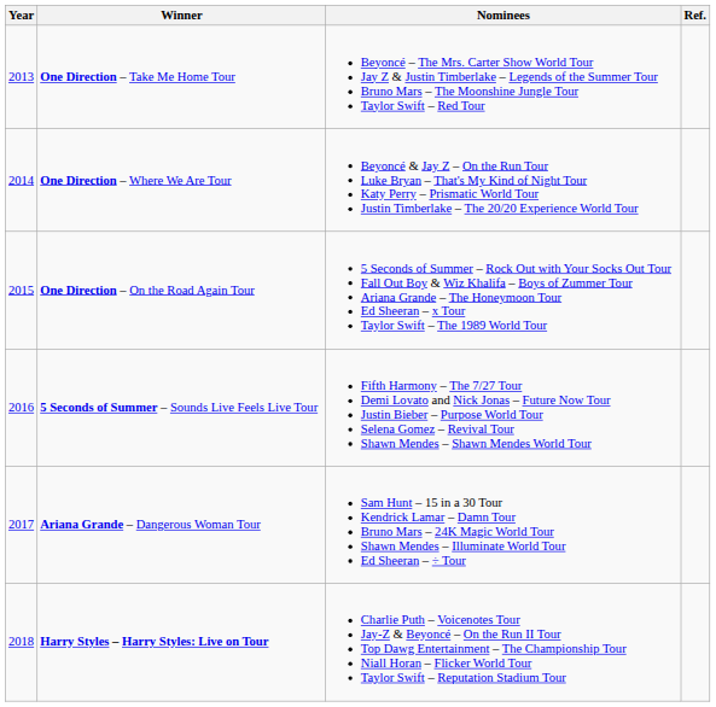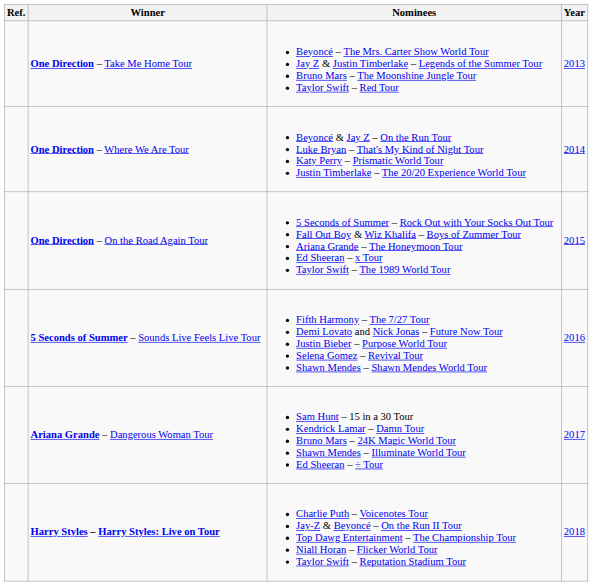 <table class="wikitable" width=70%>
 <tr>
-<th>Year</th>
+<th>Ref.</th>
 <th>Winner</th>
 <th>Nominees</th>
-<th>Ref.</th>
+<th>Year</th>
 </tr>
 <tr>
-<td align="center"><a href='#'>2013</a></td>
+<td align="center"></td>
 <td><strong><a href='#'>One Direction</a></strong> – <a href='#'>Take Me Home Tour</a></td>
 <td><br><ul><li><a href='#'>Beyoncé</a> – <a href='#'>The Mrs. Carter Show World Tour</a></li><li><a href='#'>Jay Z</a> & <a href='#'>Justin Timberlake</a> – <a href='#'>Legends of the Summer Tour</a></li><li><a href='#'>Bruno Mars</a> – <a href='#'>The Moonshine Jungle Tour</a></li><li><a href='#'>Taylor Swift</a> – <a href='#'>Red Tour</a></li></ul></td>
-<td align="center"></td>
+<td align="center"><a href='#'>2013</a></td>
 </tr>
 <tr>
-<td align="center"><a href='#'>2014</a></td>
+<td align="center"></td>
 <td><strong><a href='#'>One Direction</a></strong> – <a href='#'>Where We Are Tour</a></td>
 <td><br><ul><li><a href='#'>Beyoncé</a> & <a href='#'>Jay Z</a> – <a href='#'>On the Run Tour</a></li><li><a href='#'>Luke Bryan</a> – <a href='#'>That's My Kind of Night Tour</a></li><li><a href='#'>Katy Perry</a> – <a href='#'>Prismatic World Tour</a></li><li><a href='#'>Justin Timberlake</a> – <a href='#'>The 20/20 Experience World Tour</a></li></ul></td>
-<td align="center"></td>
+<td align="center"><a href='#'>2014</a></td>
 </tr>
 <tr>
-<td align="center"><a href='#'>2015</a></td>
+<td align="center"></td>
 <td><strong><a href='#'>One Direction</a></strong> – <a href='#'>On the Road Again Tour</a></td>
 <td><br><ul><li><a href='#'>5 Seconds of Summer</a> – <a href='#'>Rock Out with Your Socks Out Tour</a></li><li><a href='#'>Fall Out Boy</a> & <a href='#'>Wiz Khalifa</a> – <a href='#'>Boys of Zummer Tour</a></li><li><a href='#'>Ariana Grande</a> – <a href='#'>The Honeymoon Tour</a></li><li><a href='#'>Ed Sheeran</a> – <a href='#'>x Tour</a></li><li><a href='#'>Taylor Swift</a> – <a href='#'>The 1989 World Tour</a></li></ul></td>
-<td align="center"></td>
+<td align="center"><a href='#'>2015</a></td>
 </tr>
 <tr>
-<td align="center"><a href='#'>2016</a></td>
+<td align="center"></td>
 <td><strong><a href='#'>5 Seconds of Summer</a></strong> – <a href='#'>Sounds Live Feels Live Tour</a></td>
 <td><br><ul><li><a href='#'>Fifth Harmony</a> – <a href='#'>The 7/27 Tour</a></li><li><a href='#'>Demi Lovato</a> and <a href='#'>Nick Jonas</a> – <a href='#'>Future Now Tour</a></li><li><a href='#'>Justin Bieber</a> – <a href='#'>Purpose World Tour</a></li><li><a href='#'>Selena Gomez</a> – <a href='#'>Revival Tour</a></li><li><a href='#'>Shawn Mendes</a> – <a href='#'>Shawn Mendes World Tour</a></li></ul></td>
-<td align="center"></td>
+<td align="center"><a href='#'>2016</a></td>
 </tr>
 <tr>
-<td align="center"><a href='#'>2017</a></td>
+<td align="center"></td>
 <td><strong><a href='#'>Ariana Grande</a></strong> – <a href='#'>Dangerous Woman Tour</a></td>
 <td><br><ul><li><a href='#'>Sam Hunt</a> – 15 in a 30 Tour</li><li><a href='#'>Kendrick Lamar</a> – <a href='#'>Damn Tour</a></li><li><a href='#'>Bruno Mars</a> – <a href='#'>24K Magic World Tour</a></li><li><a href='#'>Shawn Mendes</a> – <a href='#'>Illuminate World Tour</a></li><li><a href='#'>Ed Sheeran</a> – <a href='#'>÷ Tour</a></li></ul></td>
-<td align="center"></td>
+<td align="center"><a href='#'>2017</a></td>
 </tr>
 <tr>
-<td align="center"><a href='#'>2018</a></td>
+<td align="center"></td>
 <td><strong><a href='#'>Harry Styles</a> – <a href='#'>Harry Styles: Live on Tour</a></strong></td>
 <td><br><ul><li><a href='#'>Charlie Puth</a> – <a href='#'>Voicenotes Tour</a></li><li><a href='#'>Jay-Z</a> & <a href='#'>Beyoncé</a> – <a href='#'>On the Run II Tour</a></li><li><a href='#'>Top Dawg Entertainment</a> – <a href='#'>The Championship Tour</a></li><li><a href='#'>Niall Horan</a> – <a href='#'>Flicker World Tour</a></li><li><a href='#'>Taylor Swift</a> – <a href='#'>Reputation Stadium Tour</a></li></ul></td>
-<td align="center"></td>
+<td align="center"><a href='#'>2018</a></td>
 </tr>
 </table>
